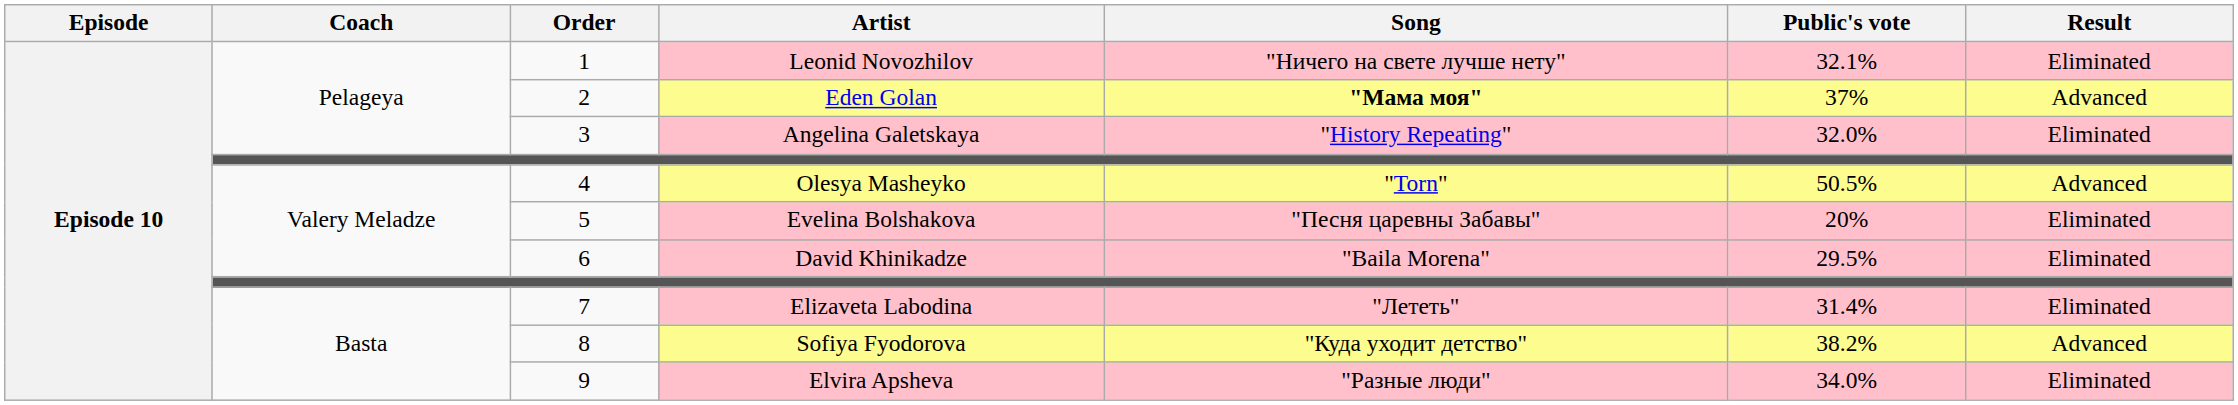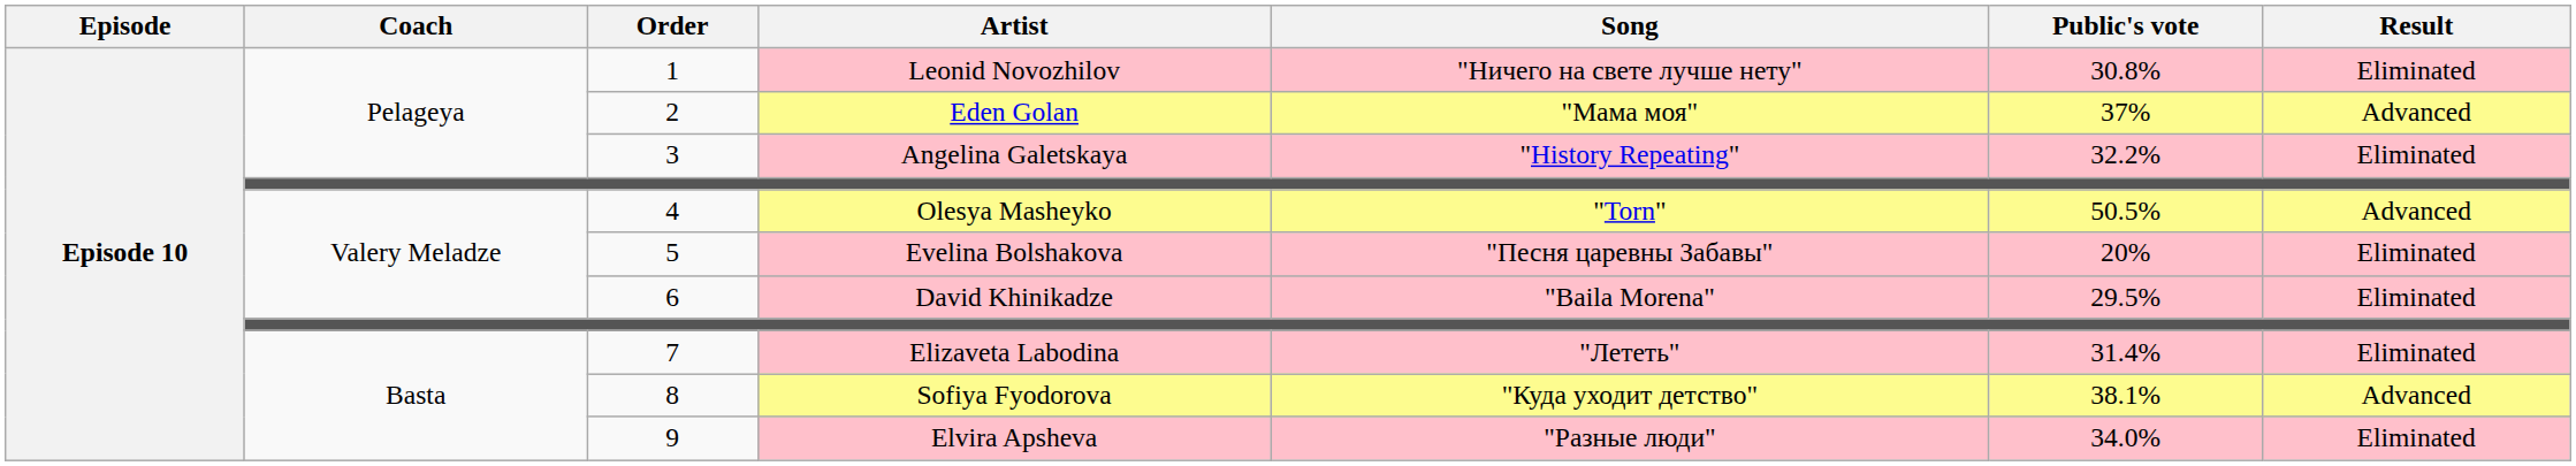 <table class="wikitable" style="text-align:center; width:120%;">
 <tr>
 <th style="width:07%;">Episode</th>
 <th style="width:10%;">Coach</th>
 <th style="width:05%;">Order</th>
 <th style="width:15%;">Artist</th>
 <th style="width:21%;">Song</th>
 <th style="width:08%;">Public's vote</th>
 <th style="width:09%;">Result</th>
 </tr>
 <tr>
 <th rowspan=11 scope="row">Episode 10 <br> </th>
 <td rowspan=3>Pelageya</td>
 <td>1</td>
 <td style="background:pink;">Leonid Novozhilov</td>
 <td style="background:pink;">"Ничего на свете лучше нету"</td>
-<td style="background:pink;">32.1%</td>
+<td style="background:pink;">30.8%</td>
 <td style="background:pink;">Eliminated</td>
 </tr>
 <tr>
 <td>2</td>
 <td style="background:#fdfc8f;"><a href='#'>Eden Golan</a></td>
-<td style="background:#fdfc8f;"><strong>"Мама моя"</strong></td>
+<td style="background:#fdfc8f;">"Мама моя"</td>
 <td style="background:#fdfc8f;">37%</td>
 <td style="background:#fdfc8f;">Advanced</td>
 </tr>
 <tr>
 <td>3</td>
 <td style="background:pink;">Angelina Galetskaya</td>
 <td style="background:pink;">"<a href='#'>History Repeating</a>"</td>
-<td style="background:pink;">32.0%</td>
+<td style="background:pink;">32.2%</td>
 <td style="background:pink;">Eliminated</td>
 </tr>
 <tr>
 <td colspan=6 style="background:#555555;"></td>
 </tr>
 <tr>
 <td rowspan=3>Valery Meladze</td>
 <td>4</td>
 <td style="background:#fdfc8f;">Olesya Masheyko</td>
 <td style="background:#fdfc8f;">"<a href='#'>Torn</a>"</td>
 <td style="background:#fdfc8f;">50.5%</td>
 <td style="background:#fdfc8f;">Advanced</td>
 </tr>
 <tr>
 <td>5</td>
 <td style="background:pink;">Evelina Bolshakova</td>
 <td style="background:pink;">"Песня царевны Забавы"</td>
 <td style="background:pink;">20%</td>
 <td style="background:pink;">Eliminated</td>
 </tr>
 <tr>
 <td>6</td>
 <td style="background:pink;">David Khinikadze</td>
 <td style="background:pink;">"Baila Morena"</td>
 <td style="background:pink;">29.5%</td>
 <td style="background:pink;">Eliminated</td>
 </tr>
 <tr>
 <td colspan=6 style="background:#555555;"></td>
 </tr>
 <tr>
 <td rowspan=3>Basta</td>
 <td>7</td>
 <td style="background:pink;">Elizaveta Labodina</td>
 <td style="background:pink;">"Лететь"</td>
 <td style="background:pink;">31.4%</td>
 <td style="background:pink;">Eliminated</td>
 </tr>
 <tr>
 <td>8</td>
 <td style="background:#fdfc8f;">Sofiya Fyodorova</td>
 <td style="background:#fdfc8f;">"Куда уходит детство"</td>
-<td style="background:#fdfc8f;">38.2%</td>
+<td style="background:#fdfc8f;">38.1%</td>
 <td style="background:#fdfc8f;">Advanced</td>
 </tr>
 <tr>
 <td>9</td>
 <td style="background:pink;">Elvira Apsheva</td>
 <td style="background:pink;">"Разные люди"</td>
 <td style="background:pink;">34.0%</td>
 <td style="background:pink;">Eliminated</td>
 </tr>
 </table>
